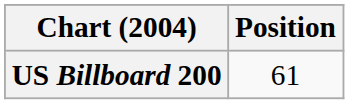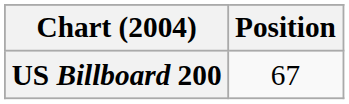 <table class="wikitable plainrowheaders" style="text-align:center">
 <tr>
 <th scope="col">Chart (2004)</th>
 <th scope="col">Position</th>
 </tr>
 <tr>
 <th scope="row">US <em>Billboard</em> 200</th>
-<td>61</td>
+<td>67</td>
 </tr>
 </table>
